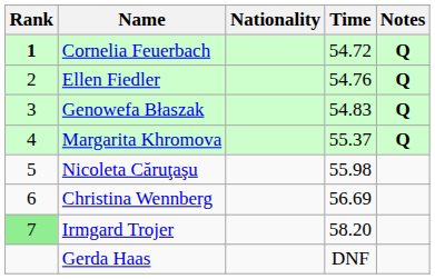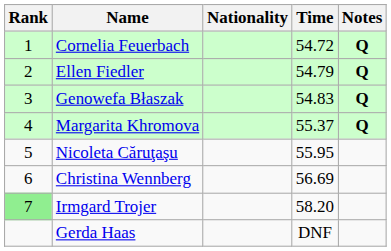 <table class="wikitable sortable" style="text-align:center">
 <tr>
 <th>Rank</th>
 <th>Name</th>
 <th>Nationality</th>
 <th>Time</th>
 <th>Notes</th>
 </tr>
 <tr bgcolor=ccffcc>
-<td><strong>1</strong></td>
+<td>1</td>
 <td align=left><a href='#'>Cornelia Feuerbach</a></td>
 <td align=left></td>
 <td>54.72</td>
 <td><strong>Q</strong></td>
 </tr>
 <tr bgcolor=ccffcc>
 <td>2</td>
 <td align=left><a href='#'>Ellen Fiedler</a></td>
 <td align=left></td>
-<td>54.76</td>
+<td>54.79</td>
 <td><strong>Q</strong></td>
 </tr>
 <tr bgcolor=ccffcc>
 <td>3</td>
 <td align=left><a href='#'>Genowefa Błaszak</a></td>
 <td align=left></td>
 <td>54.83</td>
 <td><strong>Q</strong></td>
 </tr>
 <tr bgcolor=ccffcc>
 <td>4</td>
 <td align=left><a href='#'>Margarita Khromova</a></td>
 <td align=left></td>
 <td>55.37</td>
 <td><strong>Q</strong></td>
 </tr>
 <tr>
 <td>5</td>
 <td align=left><a href='#'>Nicoleta Căruţaşu</a></td>
 <td align=left></td>
-<td>55.98</td>
+<td>55.95</td>
 <td></td>
 </tr>
 <tr>
 <td>6</td>
 <td align=left><a href='#'>Christina Wennberg</a></td>
 <td align=left></td>
 <td>56.69</td>
 <td></td>
 </tr>
 <tr>
 <td style="background: lightgreen;">7</td>
 <td align=left><a href='#'>Irmgard Trojer</a></td>
 <td align=left></td>
 <td>58.20</td>
 <td></td>
 </tr>
 <tr>
 <td></td>
 <td align=left><a href='#'>Gerda Haas</a></td>
 <td align=left></td>
 <td>DNF</td>
 <td></td>
 </tr>
 </table>
